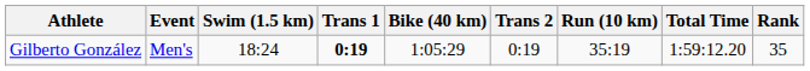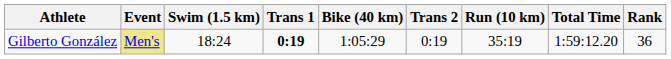 <table class="wikitable" style="font-size:90%">
 <tr>
 <th>Athlete</th>
 <th>Event</th>
 <th>Swim (1.5 km)</th>
 <th>Trans 1</th>
 <th>Bike (40 km)</th>
 <th>Trans 2</th>
 <th>Run (10 km)</th>
 <th>Total Time</th>
 <th>Rank</th>
 </tr>
 <tr align=center>
 <td align=left><a href='#'>Gilberto González</a></td>
-<td align=left><a href='#'>Men's</a></td>
+<td align=left style="background: khaki;"><a href='#'>Men's</a></td>
 <td>18:24</td>
 <td><strong>0:19</strong></td>
 <td>1:05:29</td>
 <td>0:19</td>
 <td>35:19</td>
 <td>1:59:12.20</td>
-<td>35</td>
+<td>36</td>
 </tr>
 </table>
